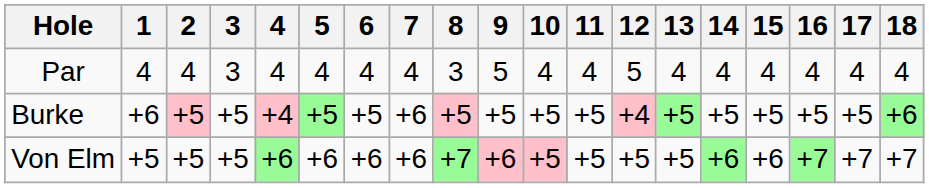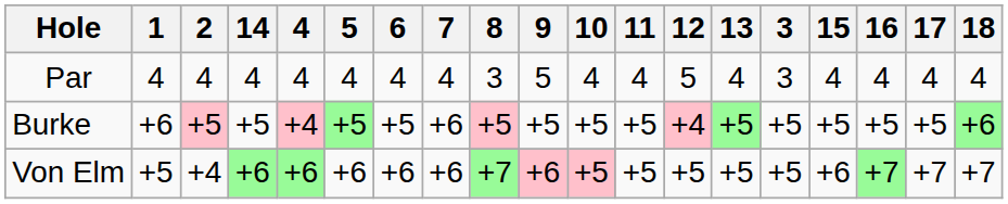 <table class="wikitable" style="text-align:center">
 <tr>
 <th>Hole</th>
 <th> 1 </th>
 <th> 2 </th>
-<th> 3 </th>
+<th>14</th>
 <th> 4 </th>
 <th> 5 </th>
 <th> 6 </th>
 <th> 7 </th>
 <th> 8 </th>
 <th> 9 </th>
 <th>10</th>
 <th>11</th>
 <th>12</th>
 <th>13</th>
-<th>14</th>
+<th> 3 </th>
 <th>15</th>
 <th>16</th>
 <th>17</th>
 <th>18</th>
 </tr>
 <tr>
 <td>Par</td>
 <td>4</td>
 <td>4</td>
-<td>3</td>
+<td>4</td>
 <td>4</td>
 <td>4</td>
 <td>4</td>
 <td>4</td>
 <td>3</td>
 <td>5</td>
 <td>4</td>
 <td>4</td>
 <td>5</td>
 <td>4</td>
-<td>4</td>
+<td>3</td>
 <td>4</td>
 <td>4</td>
 <td>4</td>
 <td>4</td>
 </tr>
 <tr>
 <td align=left> Burke</td>
 <td>+6</td>
 <td style="background: Pink;">+5</td>
 <td>+5</td>
 <td style="background: Pink;">+4</td>
 <td style="background: PaleGreen;">+5</td>
 <td>+5</td>
 <td>+6</td>
 <td style="background: Pink;">+5</td>
 <td>+5</td>
 <td>+5</td>
 <td>+5</td>
 <td style="background: Pink;">+4</td>
 <td style="background: PaleGreen;">+5</td>
 <td>+5</td>
 <td>+5</td>
 <td>+5</td>
 <td>+5</td>
 <td style="background: PaleGreen;">+6</td>
 </tr>
 <tr>
 <td align=left> Von Elm</td>
 <td>+5</td>
-<td>+5</td>
-<td>+5</td>
+<td>+4</td>
+<td style="background: PaleGreen;">+6</td>
 <td style="background: PaleGreen;">+6</td>
 <td>+6</td>
 <td>+6</td>
 <td>+6</td>
 <td style="background: PaleGreen;">+7</td>
 <td style="background: Pink;">+6</td>
 <td style="background: Pink;">+5</td>
 <td>+5</td>
 <td>+5</td>
 <td>+5</td>
-<td style="background: PaleGreen;">+6</td>
+<td>+5</td>
 <td>+6</td>
 <td style="background: PaleGreen;">+7</td>
 <td>+7</td>
 <td>+7</td>
 </tr>
 </table>
